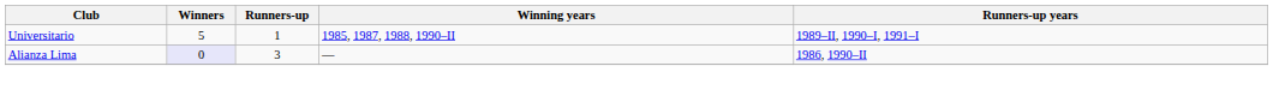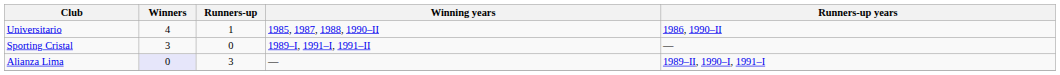 <table class="wikitable sortable">
 <tr>
 <th scope=col width=200>Club</th>
 <th scope=col width=80>Winners</th>
 <th scope=col width=100>Runners-up</th>
 <th scope=col class="unsortable" width=600>Winning years</th>
 <th scope=col class="unsortable" width=600>Runners-up years</th>
 </tr>
 <tr>
 <td><a href='#'>Universitario</a></td>
-<td align=center>5</td>
+<td align=center>4</td>
 <td align=center>1</td>
 <td><a href='#'>1985</a>, <a href='#'>1987</a>, <a href='#'>1988</a>, <a href='#'>1990–II</a></td>
-<td><a href='#'>1989–II</a>, <a href='#'>1990–I</a>, <a href='#'>1991–I</a></td>
+<td><a href='#'>1986</a>, <a href='#'>1990–II</a></td>
+</tr>
+<tr>
+<td><a href='#'>Sporting Cristal</a></td>
+<td align=center>3</td>
+<td align=center>0</td>
+<td><a href='#'>1989–I</a>, <a href='#'>1991–I</a>, <a href='#'>1991–II</a></td>
+<td>—</td>
 </tr>
 <tr>
 <td><a href='#'>Alianza Lima</a></td>
 <td align=center style="background: lavender;">0</td>
 <td align=center>3</td>
 <td>—</td>
-<td><a href='#'>1986</a>, <a href='#'>1990–II</a></td>
+<td><a href='#'>1989–II</a>, <a href='#'>1990–I</a>, <a href='#'>1991–I</a></td>
 </tr>
 <tr>
 </tr>
 </table>
